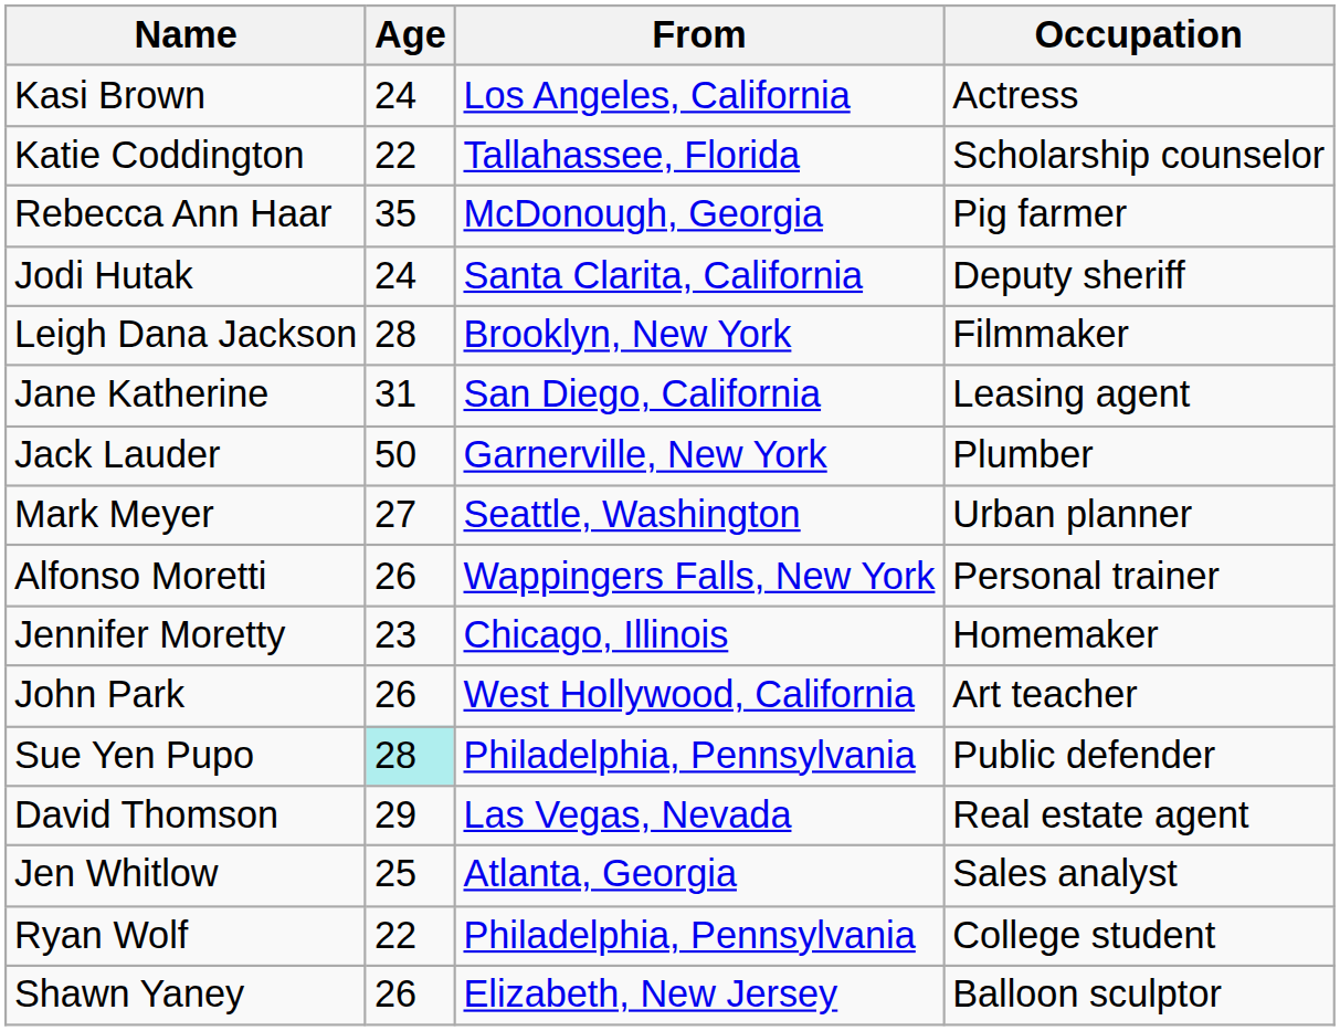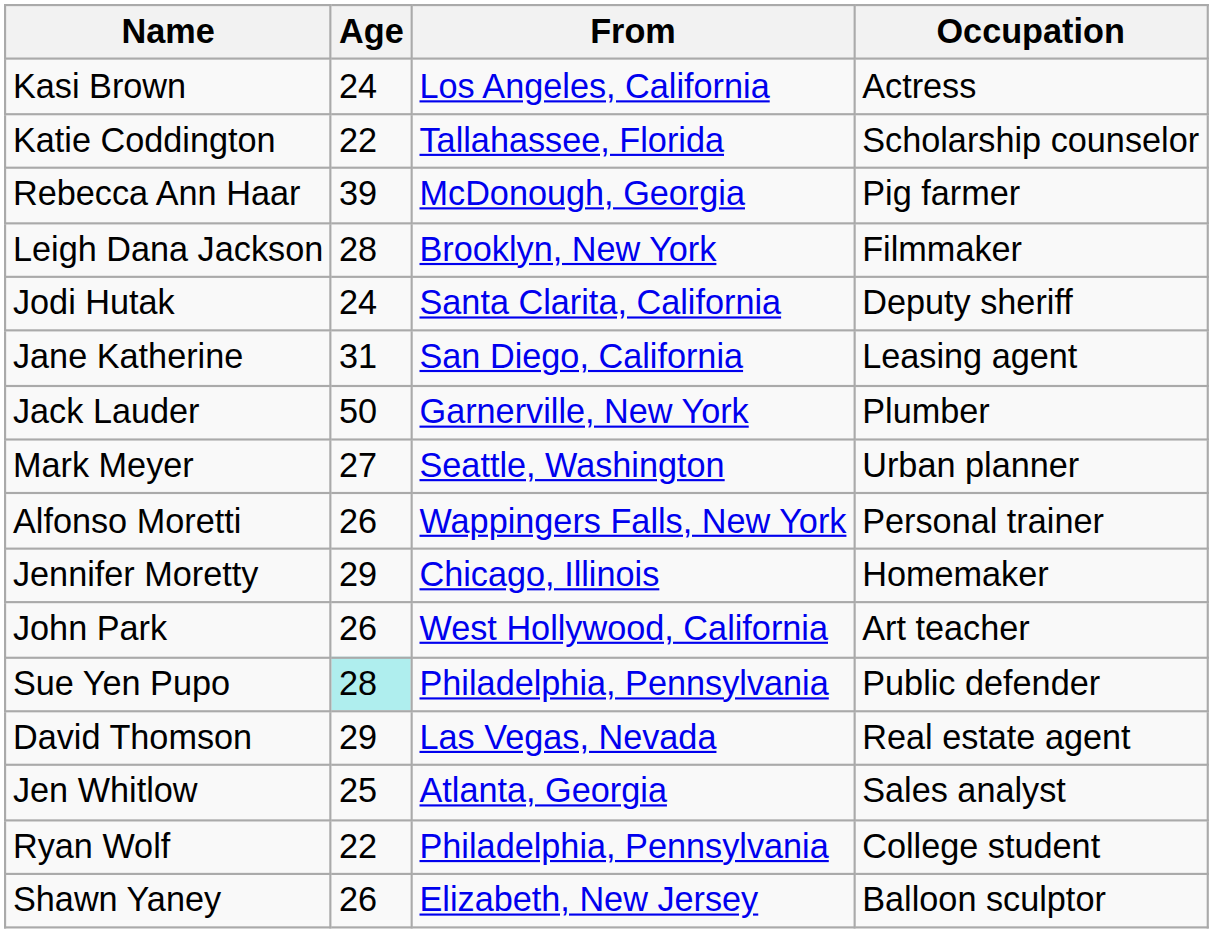 <table class="wikitable">
 <tr>
 <th>Name</th>
 <th>Age</th>
 <th>From</th>
 <th>Occupation</th>
 </tr>
 <tr>
 <td>Kasi Brown</td>
 <td>24</td>
 <td><a href='#'>Los Angeles, California</a></td>
 <td>Actress</td>
 </tr>
 <tr>
 <td>Katie Coddington</td>
 <td>22</td>
 <td><a href='#'>Tallahassee, Florida</a></td>
 <td>Scholarship counselor</td>
 </tr>
 <tr>
 <td>Rebecca Ann Haar</td>
-<td>35</td>
+<td>39</td>
 <td><a href='#'>McDonough, Georgia</a></td>
 <td>Pig farmer</td>
+</tr>
+<tr>
+<td>Leigh Dana Jackson</td>
+<td>28</td>
+<td><a href='#'>Brooklyn, New York</a></td>
+<td>Filmmaker</td>
 </tr>
 <tr>
 <td>Jodi Hutak</td>
 <td>24</td>
 <td><a href='#'>Santa Clarita, California</a></td>
 <td>Deputy sheriff</td>
-</tr>
-<tr>
-<td>Leigh Dana Jackson</td>
-<td>28</td>
-<td><a href='#'>Brooklyn, New York</a></td>
-<td>Filmmaker</td>
 </tr>
 <tr>
 <td>Jane Katherine</td>
 <td>31</td>
 <td><a href='#'>San Diego, California</a></td>
 <td>Leasing agent</td>
 </tr>
 <tr>
 <td>Jack Lauder</td>
 <td>50</td>
 <td><a href='#'>Garnerville, New York</a></td>
 <td>Plumber</td>
 </tr>
 <tr>
 <td>Mark Meyer</td>
 <td>27</td>
 <td><a href='#'>Seattle, Washington</a></td>
 <td>Urban planner</td>
 </tr>
 <tr>
 <td>Alfonso Moretti</td>
 <td>26</td>
 <td><a href='#'>Wappingers Falls, New York</a></td>
 <td>Personal trainer</td>
 </tr>
 <tr>
 <td>Jennifer Moretty</td>
-<td>23</td>
+<td>29</td>
 <td><a href='#'>Chicago, Illinois</a></td>
 <td>Homemaker</td>
 </tr>
 <tr>
 <td>John Park</td>
 <td>26</td>
 <td><a href='#'>West Hollywood, California</a></td>
 <td>Art teacher</td>
 </tr>
 <tr>
 <td>Sue Yen Pupo</td>
 <td style="background: paleturquoise;">28</td>
 <td><a href='#'>Philadelphia, Pennsylvania</a></td>
 <td>Public defender</td>
 </tr>
 <tr>
 <td>David Thomson</td>
 <td>29</td>
 <td><a href='#'>Las Vegas, Nevada</a></td>
 <td>Real estate agent</td>
 </tr>
 <tr>
 <td>Jen Whitlow</td>
 <td>25</td>
 <td><a href='#'>Atlanta, Georgia</a></td>
 <td>Sales analyst</td>
 </tr>
 <tr>
 <td>Ryan Wolf</td>
 <td>22</td>
 <td><a href='#'>Philadelphia, Pennsylvania</a></td>
 <td>College student</td>
 </tr>
 <tr>
 <td>Shawn Yaney</td>
 <td>26</td>
 <td><a href='#'>Elizabeth, New Jersey</a></td>
 <td>Balloon sculptor</td>
 </tr>
 </table>
